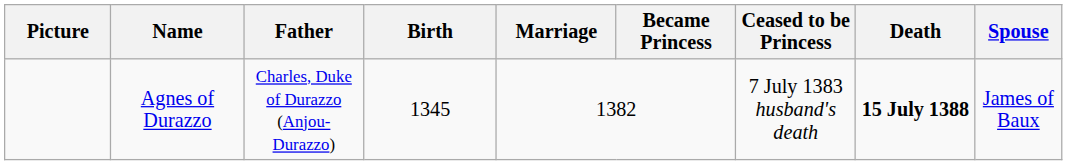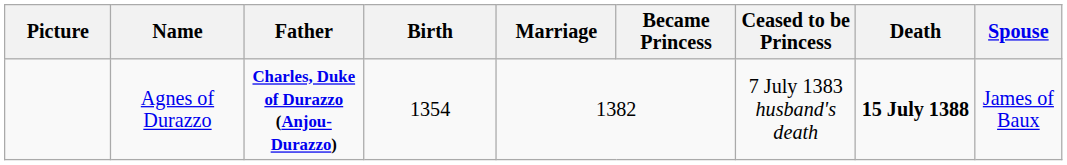 <table style="width:95%;" class="wikitable">
 <tr>
 <th style="width:8%;">Picture</th>
 <th style="width:10%;">Name</th>
 <th style="width:9%;">Father</th>
 <th style="width:10%;">Birth</th>
 <th style="width:9%;">Marriage</th>
 <th style="width:9%;">Became Princess</th>
 <th style="width:9%;">Ceased to be Princess</th>
 <th style="width:9%;">Death</th>
 <th style="width:6%;"><a href='#'>Spouse</a></th>
 </tr>
 <tr>
 <td style="text-align:center;"></td>
 <td style="text-align:center;"><a href='#'>Agnes of Durazzo</a></td>
-<td style="text-align:center;"><small><a href='#'>Charles, Duke of Durazzo</a><br>(<a href='#'>Anjou-Durazzo</a>)</small></td>
-<td style="text-align:center;">1345</td>
+<td style="text-align:center;"><strong><small><a href='#'>Charles, Duke of Durazzo</a><br>(<a href='#'>Anjou-Durazzo</a>)</small></strong></td>
+<td style="text-align:center;">1354</td>
 <td style="text-align:center;" colspan="2">1382</td>
 <td style="text-align:center;">7 July 1383<br><em>husband's death</em></td>
 <td style="text-align:center;"><strong>15 July 1388</strong></td>
 <td style="text-align:center;"><a href='#'>James of Baux</a></td>
 </tr>
 </table>
